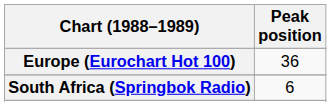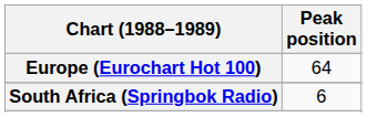 <table class="wikitable sortable plainrowheaders" style="text-align:center">
 <tr>
 <th>Chart (1988–1989)</th>
 <th>Peak<br>position</th>
 </tr>
 <tr>
 </tr>
 <tr>
 </tr>
 <tr>
 <th scope="row">Europe (<a href='#'>Eurochart Hot 100</a>)</th>
-<td>36</td>
+<td>64</td>
 </tr>
 <tr>
 </tr>
 <tr>
 </tr>
 <tr>
 </tr>
 <tr>
 <th scope="row">South Africa (<a href='#'>Springbok Radio</a>)</th>
 <td>6</td>
 </tr>
 <tr>
 </tr>
 <tr>
 </tr>
 </table>
